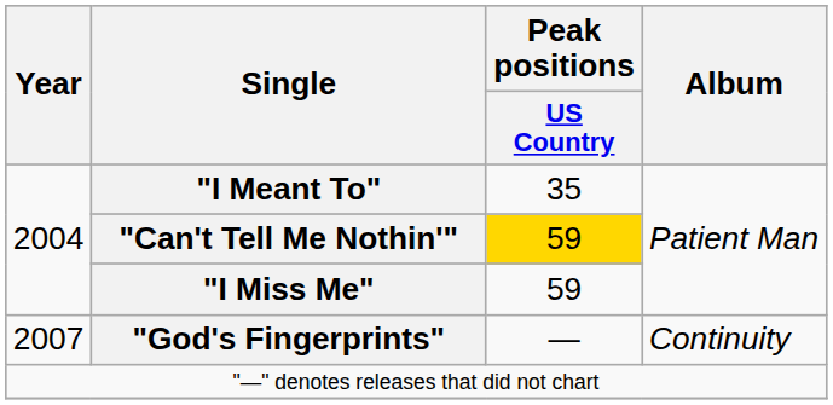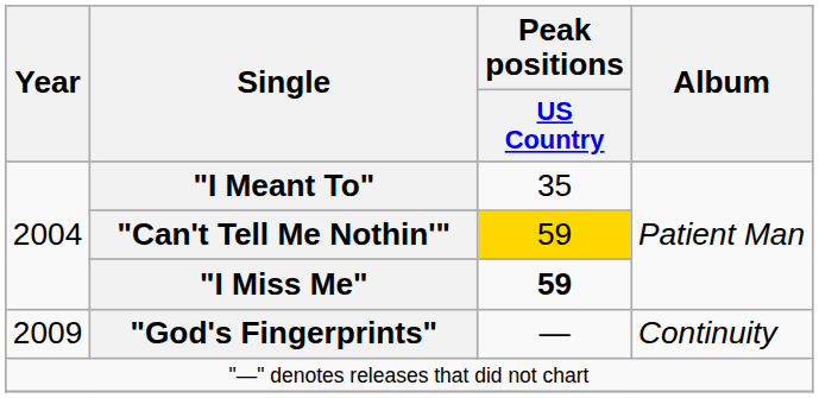 <table class="wikitable plainrowheaders" style="text-align:center;">
 <tr>
 <th rowspan="2">Year</th>
 <th rowspan="2" style="width:12em;">Single</th>
 <th colspan="1">Peak positions</th>
 <th rowspan="2">Album</th>
 </tr>
 <tr style="font-size:smaller;">
 <th width="60"><a href='#'>US Country</a><br></th>
 </tr>
 <tr>
 <td rowspan="3">2004</td>
 <th scope="row">"I Meant To"</th>
 <td>35</td>
 <td align="left" rowspan="3"><em>Patient Man</em></td>
 </tr>
 <tr>
 <th scope="row">"Can't Tell Me Nothin'"</th>
 <td style="background: gold;">59</td>
 </tr>
 <tr>
 <th scope="row">"I Miss Me"</th>
-<td>59</td>
+<td><strong>59</strong></td>
 </tr>
 <tr>
-<td>2007</td>
+<td>2009</td>
 <th scope="row">"God's Fingerprints"</th>
 <td>—</td>
 <td align="left"><em>Continuity</em></td>
 </tr>
 <tr>
 <td colspan="4" style="font-size:8pt">"—" denotes releases that did not chart</td>
 </tr>
 <tr>
 </tr>
 </table>
